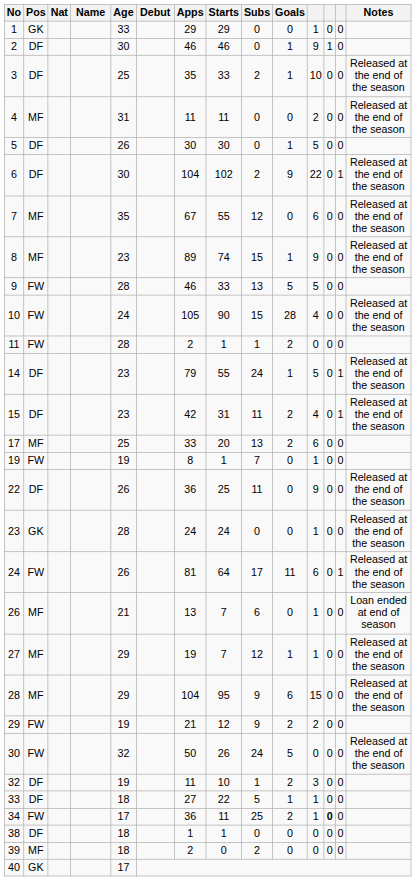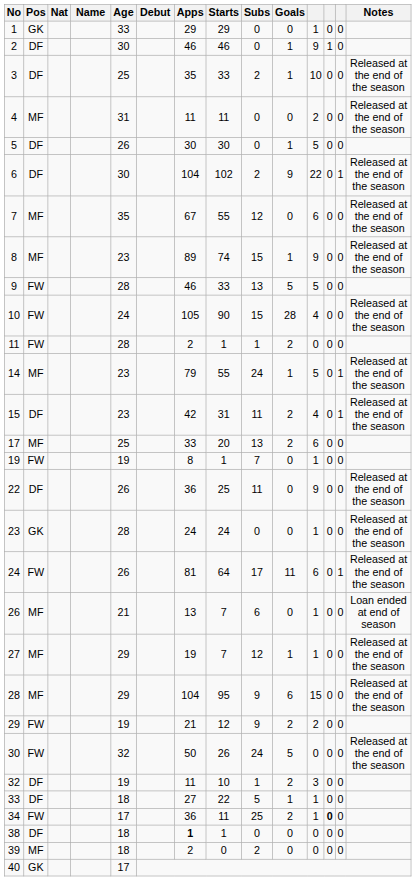 <table class="wikitable sortable" style="text-align:center">
 <tr>
 <th style="text-align:center; width: 6pt;">No</th>
 <th style="text-align:center; width: 6pt;">Pos</th>
 <th style="text-align:center; width: 6pt;">Nat</th>
 <th style="text-align:center; width: 110pt;">Name</th>
 <th style="text-align:center; width: 6pt;">Age</th>
 <th style="text-align:center; width: 70pt;">Debut</th>
 <th style="text-align:center; width: 6pt;">Apps</th>
 <th style="text-align:center; width: 6pt;">Starts</th>
 <th style="text-align:center; width: 6pt;">Subs</th>
 <th style="text-align:center; width: 6pt;">Goals</th>
 <th style="text-align:center; width: 6pt;"></th>
 <th style="text-align:center; width: 6pt;"></th>
 <th style="text-align:center; width: 6pt;"></th>
 <th style="text-align:center; width: 230pt;">Notes</th>
 </tr>
 <tr>
 <td>1</td>
 <td>GK</td>
 <td></td>
 <td></td>
 <td>33</td>
 <td></td>
 <td>29</td>
 <td>29</td>
 <td>0</td>
 <td>0</td>
 <td>1</td>
 <td>0</td>
 <td>0</td>
 <td></td>
 </tr>
 <tr>
 <td>2</td>
 <td>DF</td>
 <td></td>
 <td></td>
 <td>30</td>
 <td></td>
 <td>46</td>
 <td>46</td>
 <td>0</td>
 <td>1</td>
 <td>9</td>
 <td>1</td>
 <td>0</td>
 <td></td>
 </tr>
 <tr>
 <td>3</td>
 <td>DF</td>
 <td></td>
 <td></td>
 <td>25</td>
 <td></td>
 <td>35</td>
 <td>33</td>
 <td>2</td>
 <td>1</td>
 <td>10</td>
 <td>0</td>
 <td>0</td>
 <td>Released at the end of the season</td>
 </tr>
 <tr>
 <td>4</td>
 <td>MF</td>
 <td></td>
 <td></td>
 <td>31</td>
 <td></td>
 <td>11</td>
 <td>11</td>
 <td>0</td>
 <td>0</td>
 <td>2</td>
 <td>0</td>
 <td>0</td>
 <td>Released at the end of the season</td>
 </tr>
 <tr>
 <td>5</td>
 <td>DF</td>
 <td></td>
 <td></td>
 <td>26</td>
 <td></td>
 <td>30</td>
 <td>30</td>
 <td>0</td>
 <td>1</td>
 <td>5</td>
 <td>0</td>
 <td>0</td>
 <td></td>
 </tr>
 <tr>
 <td>6</td>
 <td>DF</td>
 <td></td>
 <td></td>
 <td>30</td>
 <td></td>
 <td>104</td>
 <td>102</td>
 <td>2</td>
 <td>9</td>
 <td>22</td>
 <td>0</td>
 <td>1</td>
 <td>Released at the end of the season</td>
 </tr>
 <tr>
 <td>7</td>
 <td>MF</td>
 <td></td>
 <td></td>
 <td>35</td>
 <td></td>
 <td>67</td>
 <td>55</td>
 <td>12</td>
 <td>0</td>
 <td>6</td>
 <td>0</td>
 <td>0</td>
 <td>Released at the end of the season</td>
 </tr>
 <tr>
 <td>8</td>
 <td>MF</td>
 <td></td>
 <td></td>
 <td>23</td>
 <td></td>
 <td>89</td>
 <td>74</td>
 <td>15</td>
 <td>1</td>
 <td>9</td>
 <td>0</td>
 <td>0</td>
 <td>Released at the end of the season</td>
 </tr>
 <tr>
 <td>9</td>
 <td>FW</td>
 <td></td>
 <td></td>
 <td>28</td>
 <td></td>
 <td>46</td>
 <td>33</td>
 <td>13</td>
 <td>5</td>
 <td>5</td>
 <td>0</td>
 <td>0</td>
 <td></td>
 </tr>
 <tr>
 <td>10</td>
 <td>FW</td>
 <td></td>
 <td></td>
 <td>24</td>
 <td></td>
 <td>105</td>
 <td>90</td>
 <td>15</td>
 <td>28</td>
 <td>4</td>
 <td>0</td>
 <td>0</td>
 <td>Released at the end of the season</td>
 </tr>
 <tr>
 <td>11</td>
 <td>FW</td>
 <td></td>
 <td></td>
 <td>28</td>
 <td></td>
 <td>2</td>
 <td>1</td>
 <td>1</td>
 <td>2</td>
 <td>0</td>
 <td>0</td>
 <td>0</td>
 <td></td>
 </tr>
 <tr>
 <td>14</td>
-<td>DF</td>
+<td>MF</td>
 <td></td>
 <td></td>
 <td>23</td>
 <td></td>
 <td>79</td>
 <td>55</td>
 <td>24</td>
 <td>1</td>
 <td>5</td>
 <td>0</td>
 <td>1</td>
 <td>Released at the end of the season</td>
 </tr>
 <tr>
 <td>15</td>
 <td>DF</td>
 <td></td>
 <td></td>
 <td>23</td>
 <td></td>
 <td>42</td>
 <td>31</td>
 <td>11</td>
 <td>2</td>
 <td>4</td>
 <td>0</td>
 <td>1</td>
 <td>Released at the end of the season</td>
 </tr>
 <tr>
 <td>17</td>
 <td>MF</td>
 <td></td>
 <td></td>
 <td>25</td>
 <td></td>
 <td>33</td>
 <td>20</td>
 <td>13</td>
 <td>2</td>
 <td>6</td>
 <td>0</td>
 <td>0</td>
 <td></td>
 </tr>
 <tr>
 <td>19</td>
 <td>FW</td>
 <td></td>
 <td></td>
 <td>19</td>
 <td></td>
 <td>8</td>
 <td>1</td>
 <td>7</td>
 <td>0</td>
 <td>1</td>
 <td>0</td>
 <td>0</td>
 <td></td>
 </tr>
 <tr>
 <td>22</td>
 <td>DF</td>
 <td></td>
 <td></td>
 <td>26</td>
 <td></td>
 <td>36</td>
 <td>25</td>
 <td>11</td>
 <td>0</td>
 <td>9</td>
 <td>0</td>
 <td>0</td>
 <td>Released at the end of the season</td>
 </tr>
 <tr>
 <td>23</td>
 <td>GK</td>
 <td></td>
 <td></td>
 <td>28</td>
 <td></td>
 <td>24</td>
 <td>24</td>
 <td>0</td>
 <td>0</td>
 <td>1</td>
 <td>0</td>
 <td>0</td>
 <td>Released at the end of the season</td>
 </tr>
 <tr>
 <td>24</td>
 <td>FW</td>
 <td></td>
 <td></td>
 <td>26</td>
 <td></td>
 <td>81</td>
 <td>64</td>
 <td>17</td>
 <td>11</td>
 <td>6</td>
 <td>0</td>
 <td>1</td>
 <td>Released at the end of the season</td>
 </tr>
 <tr>
 <td>26</td>
 <td>MF</td>
 <td></td>
 <td></td>
 <td>21</td>
 <td></td>
 <td>13</td>
 <td>7</td>
 <td>6</td>
 <td>0</td>
 <td>1</td>
 <td>0</td>
 <td>0</td>
 <td>Loan ended at end of season</td>
 </tr>
 <tr>
 <td>27</td>
 <td>MF</td>
 <td></td>
 <td></td>
 <td>29</td>
 <td></td>
 <td>19</td>
 <td>7</td>
 <td>12</td>
 <td>1</td>
 <td>1</td>
 <td>0</td>
 <td>0</td>
 <td>Released at the end of the season</td>
 </tr>
 <tr>
 <td>28</td>
 <td>MF</td>
 <td></td>
 <td></td>
 <td>29</td>
 <td></td>
 <td>104</td>
 <td>95</td>
 <td>9</td>
 <td>6</td>
 <td>15</td>
 <td>0</td>
 <td>0</td>
 <td>Released at the end of the season</td>
 </tr>
 <tr>
 <td>29</td>
 <td>FW</td>
 <td></td>
 <td></td>
 <td>19</td>
 <td></td>
 <td>21</td>
 <td>12</td>
 <td>9</td>
 <td>2</td>
 <td>2</td>
 <td>0</td>
 <td>0</td>
 <td></td>
 </tr>
 <tr>
 <td>30</td>
 <td>FW</td>
 <td></td>
 <td></td>
 <td>32</td>
 <td></td>
 <td>50</td>
 <td>26</td>
 <td>24</td>
 <td>5</td>
 <td>0</td>
 <td>0</td>
 <td>0</td>
 <td>Released at the end of the season</td>
 </tr>
 <tr>
 <td>32</td>
 <td>DF</td>
 <td></td>
 <td></td>
 <td>19</td>
 <td></td>
 <td>11</td>
 <td>10</td>
 <td>1</td>
 <td>2</td>
 <td>3</td>
 <td>0</td>
 <td>0</td>
 <td></td>
 </tr>
 <tr>
 <td>33</td>
 <td>DF</td>
 <td></td>
 <td></td>
 <td>18</td>
 <td></td>
 <td>27</td>
 <td>22</td>
 <td>5</td>
 <td>1</td>
 <td>1</td>
 <td>0</td>
 <td>0</td>
 <td></td>
 </tr>
 <tr>
 <td>34</td>
 <td>FW</td>
 <td></td>
 <td></td>
 <td>17</td>
 <td></td>
 <td>36</td>
 <td>11</td>
 <td>25</td>
 <td>2</td>
 <td>1</td>
 <td><strong>0</strong></td>
 <td>0</td>
 <td></td>
 </tr>
 <tr>
 <td>38</td>
 <td>DF</td>
 <td></td>
 <td></td>
 <td>18</td>
 <td></td>
-<td>1</td>
+<td><strong>1</strong></td>
 <td>1</td>
 <td>0</td>
 <td>0</td>
 <td>0</td>
 <td>0</td>
 <td>0</td>
 <td></td>
 </tr>
 <tr>
 <td>39</td>
 <td>MF</td>
 <td></td>
 <td></td>
 <td>18</td>
 <td></td>
 <td>2</td>
 <td>0</td>
 <td>2</td>
 <td>0</td>
 <td>0</td>
 <td>0</td>
 <td>0</td>
 <td></td>
 </tr>
 <tr>
 <td>40</td>
 <td>GK</td>
 <td></td>
 <td></td>
 <td>17</td>
 </tr>
 </table>
